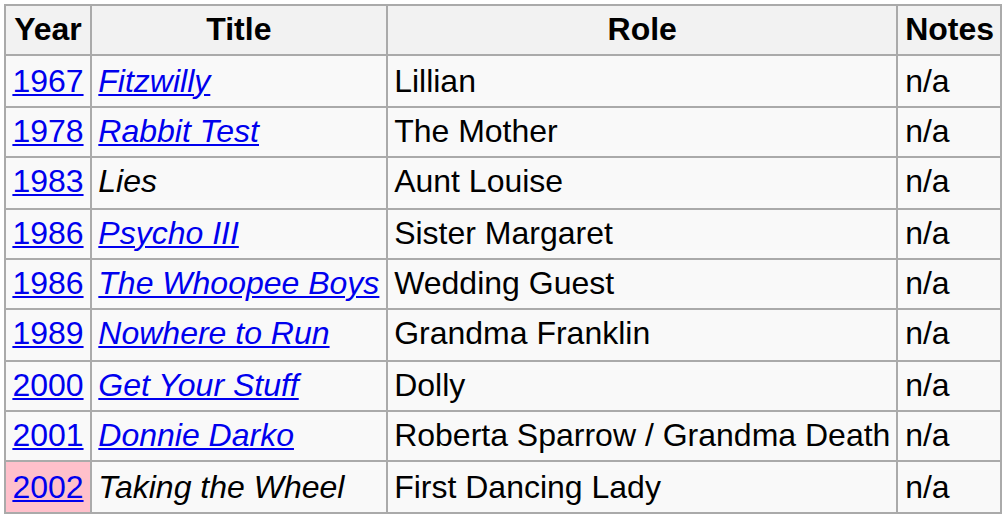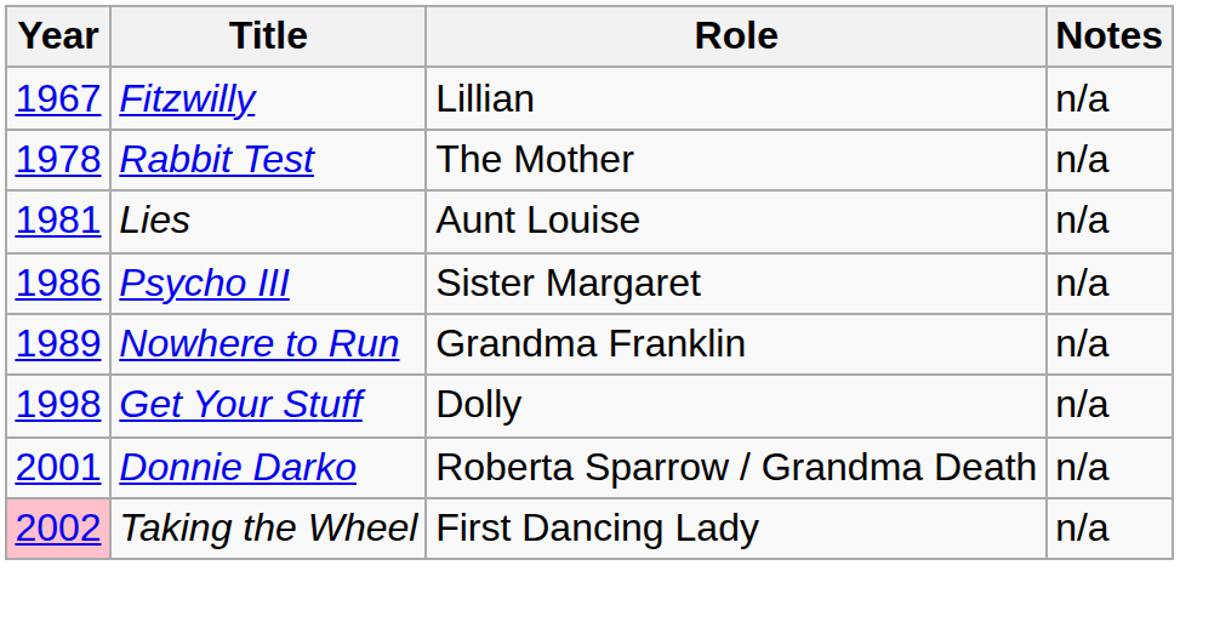 <table class="wikitable">
 <tr>
 <th>Year</th>
 <th>Title</th>
 <th>Role</th>
 <th>Notes</th>
 </tr>
 <tr>
 <td><a href='#'>1967</a></td>
 <td><em><a href='#'>Fitzwilly</a></em></td>
 <td>Lillian</td>
 <td>n/a</td>
 </tr>
 <tr>
 <td><a href='#'>1978</a></td>
 <td><em><a href='#'>Rabbit Test</a></em></td>
 <td>The Mother</td>
 <td>n/a</td>
 </tr>
 <tr>
-<td><a href='#'>1983</a></td>
+<td><a href='#'>1981</a></td>
 <td><em>Lies</em></td>
 <td>Aunt Louise</td>
 <td>n/a</td>
 </tr>
 <tr>
 <td><a href='#'>1986</a></td>
 <td><em><a href='#'>Psycho III</a></em></td>
 <td>Sister Margaret</td>
 <td>n/a</td>
 </tr>
 <tr>
-<td><a href='#'>1986</a></td>
-<td><em><a href='#'>The Whoopee Boys</a></em></td>
-<td>Wedding Guest</td>
-<td>n/a</td>
-</tr>
-<tr>
 <td><a href='#'>1989</a></td>
 <td><em><a href='#'>Nowhere to Run</a></em></td>
 <td>Grandma Franklin</td>
 <td>n/a</td>
 </tr>
 <tr>
-<td><a href='#'>2000</a></td>
+<td><a href='#'>1998</a></td>
 <td><em><a href='#'>Get Your Stuff</a></em></td>
 <td>Dolly</td>
 <td>n/a</td>
 </tr>
 <tr>
 <td><a href='#'>2001</a></td>
 <td><em><a href='#'>Donnie Darko</a></em></td>
 <td>Roberta Sparrow / Grandma Death</td>
 <td>n/a</td>
 </tr>
 <tr>
 <td style="background: pink;"><a href='#'>2002</a></td>
 <td><em>Taking the Wheel</em></td>
 <td>First Dancing Lady</td>
 <td>n/a</td>
 </tr>
 </table>
